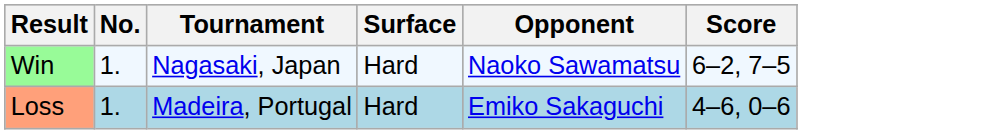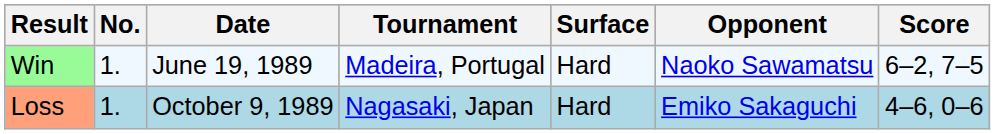 <table class="sortable wikitable" style=font-size:97%>
 <tr>
 <th>Result</th>
 <th>No.</th>
+<th>Date</th>
 <th>Tournament</th>
 <th>Surface</th>
 <th>Opponent</th>
 <th>Score</th>
 </tr>
 <tr style="background:#f0f8ff;">
 <td style="background:#98fb98;">Win</td>
 <td>1.</td>
-<td><a href='#'>Nagasaki</a>, Japan</td>
+<td>June 19, 1989</td>
+<td><a href='#'>Madeira</a>, Portugal</td>
 <td>Hard</td>
 <td> <a href='#'>Naoko Sawamatsu</a></td>
 <td>6–2, 7–5</td>
 </tr>
 <tr style="background:lightblue;">
 <td style="background:#ffa07a;">Loss</td>
 <td>1.</td>
-<td><a href='#'>Madeira</a>, Portugal</td>
+<td>October 9, 1989</td>
+<td><a href='#'>Nagasaki</a>, Japan</td>
 <td>Hard</td>
 <td> <a href='#'>Emiko Sakaguchi</a></td>
 <td>4–6, 0–6</td>
 </tr>
 </table>
